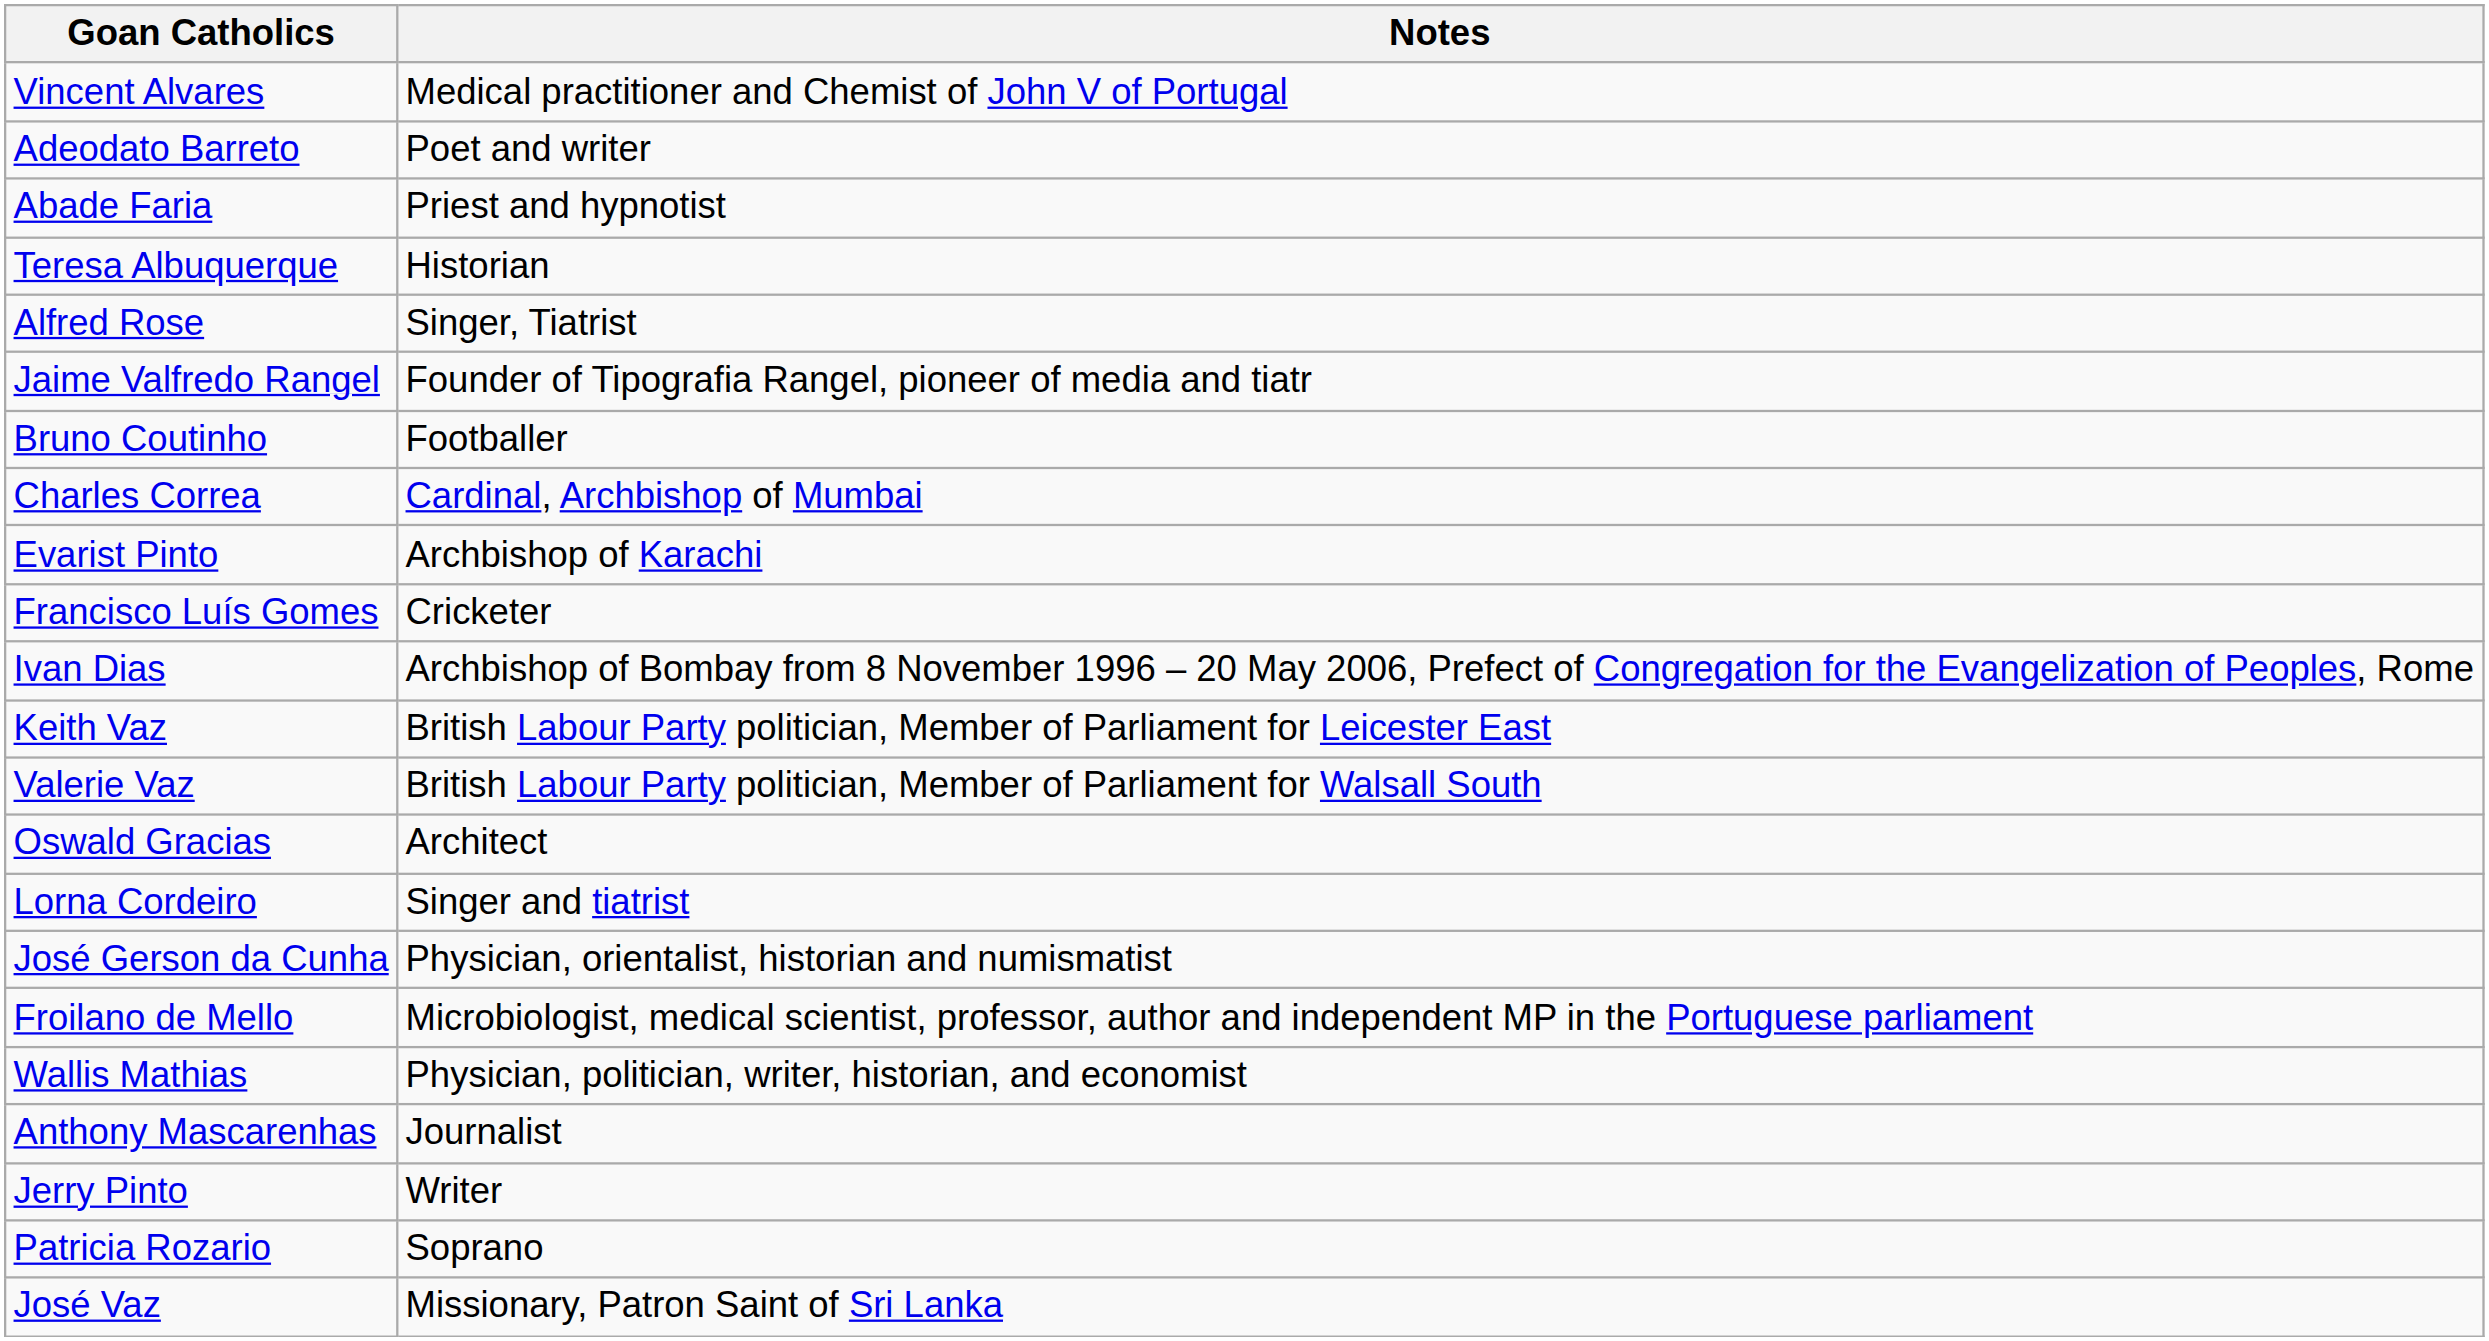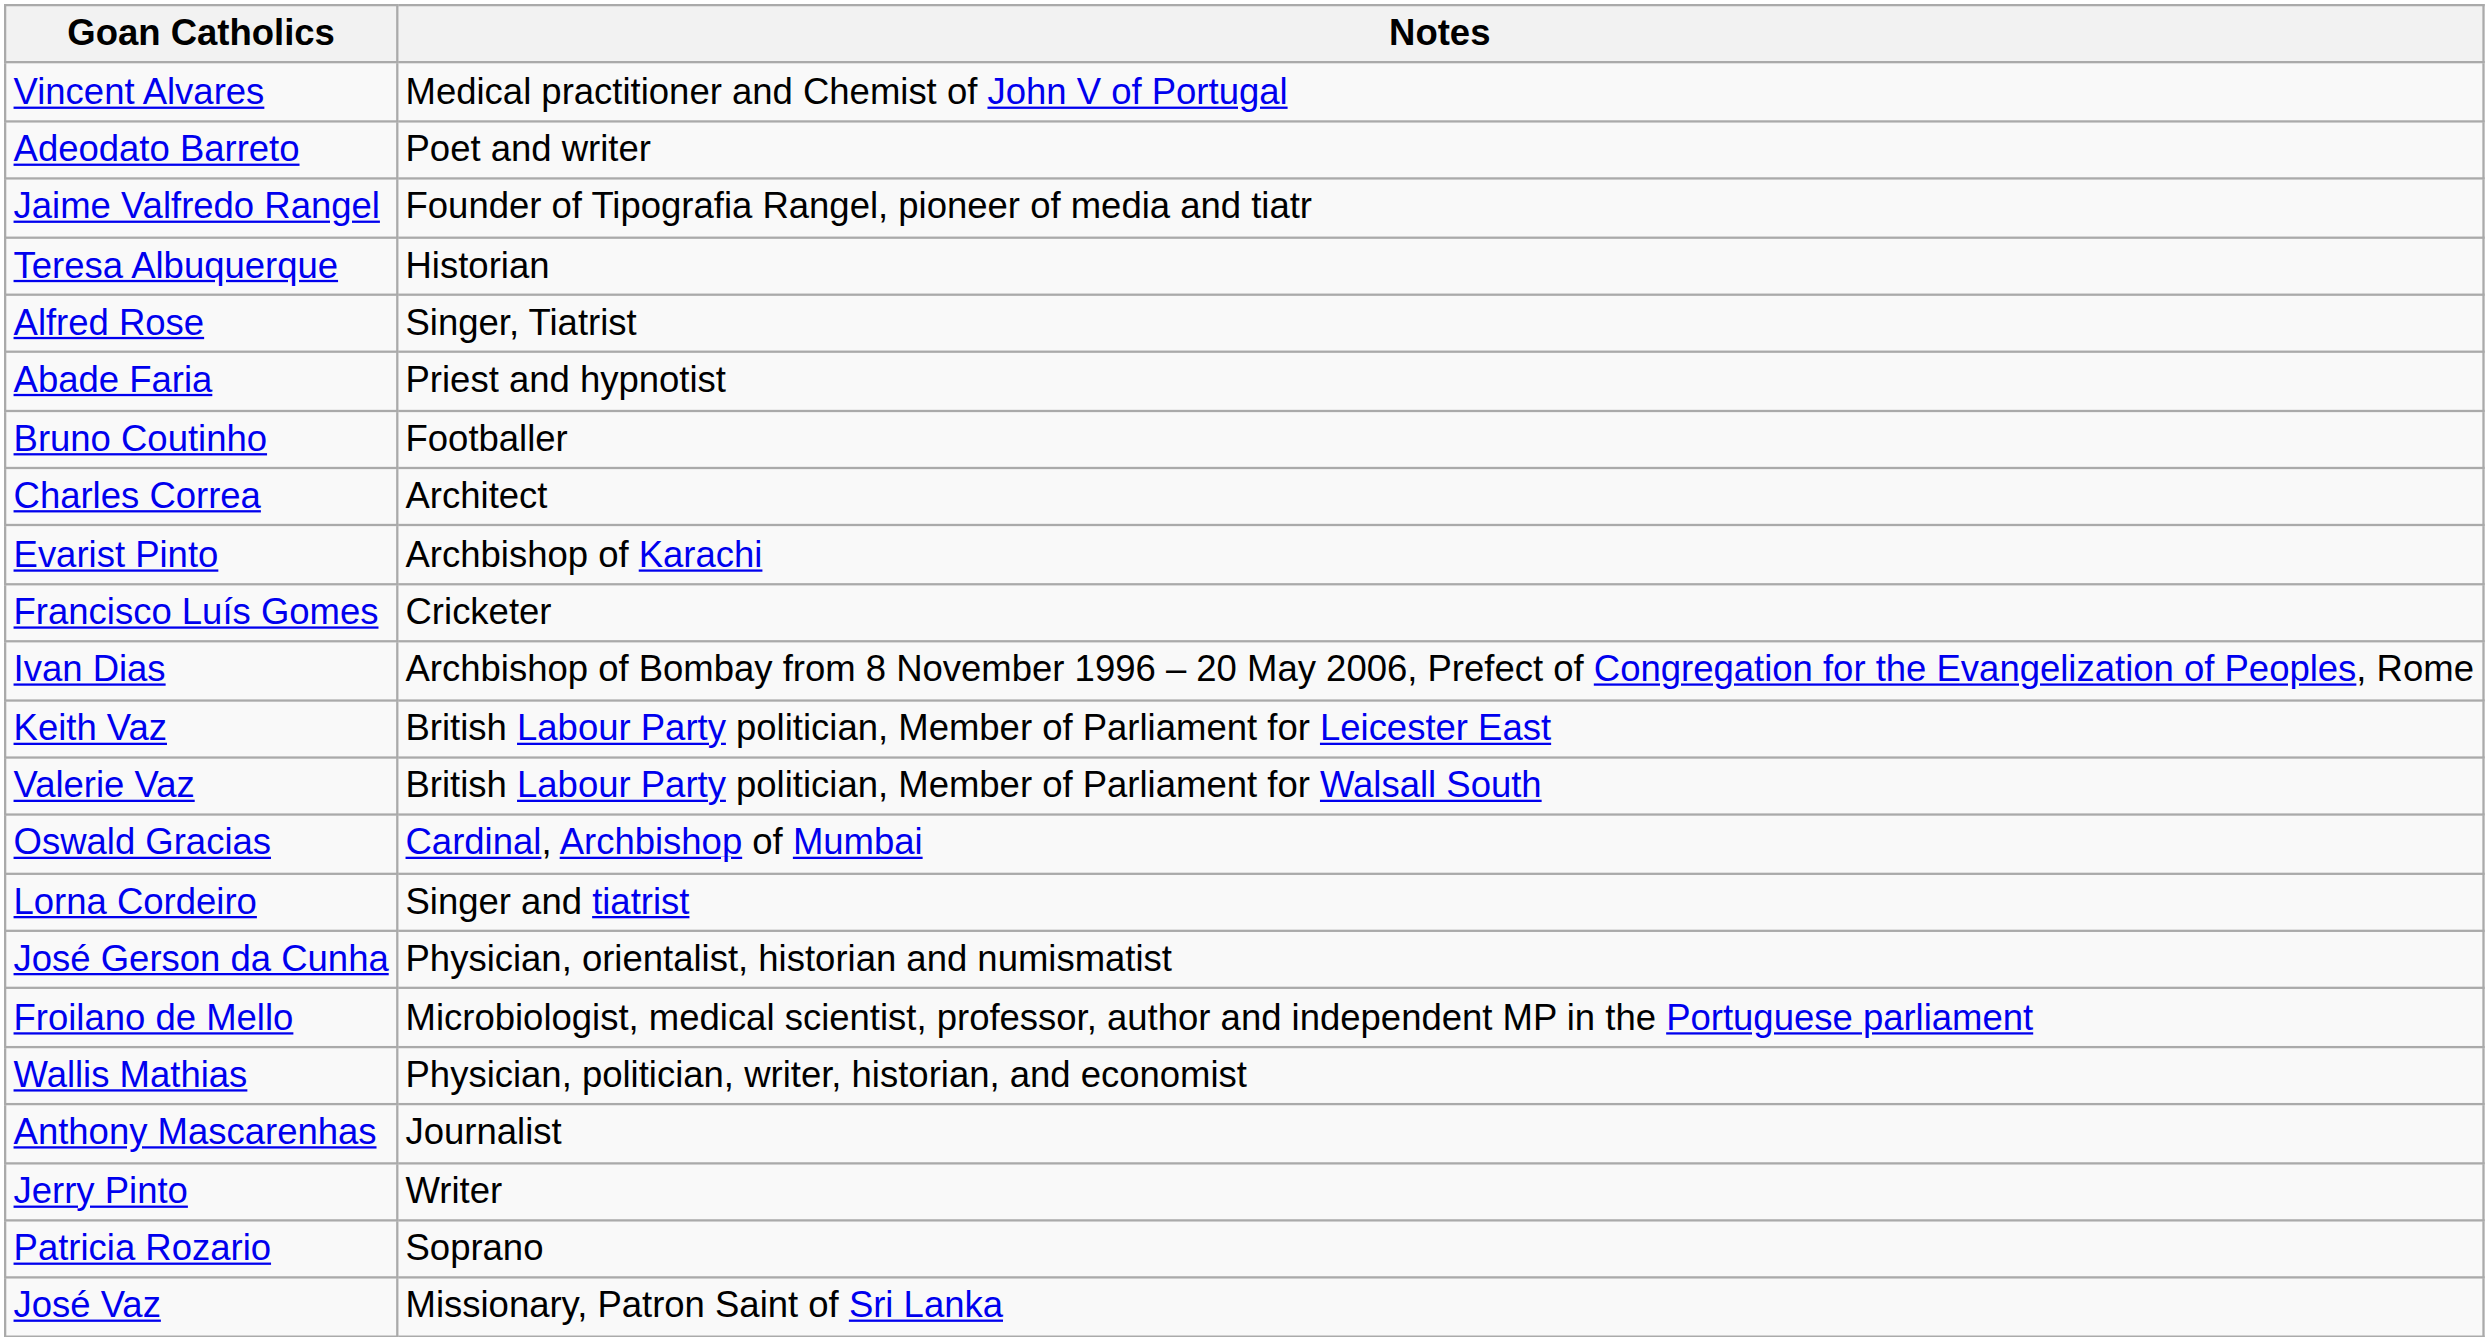 <table class="wikitable">
 <tr>
 <th>Goan Catholics</th>
 <th>Notes</th>
 </tr>
 <tr>
 <td><a href='#'>Vincent Alvares</a></td>
 <td>Medical practitioner and Chemist of <a href='#'>John V of Portugal</a></td>
 </tr>
 <tr>
 <td><a href='#'>Adeodato Barreto</a></td>
 <td>Poet and writer</td>
 </tr>
 <tr>
-<td><a href='#'>Abade Faria</a></td>
-<td>Priest and hypnotist</td>
+<td><a href='#'>Jaime Valfredo Rangel</a></td>
+<td>Founder of Tipografia Rangel, pioneer of media and tiatr</td>
 </tr>
 <tr>
 <td><a href='#'>Teresa Albuquerque</a></td>
 <td>Historian</td>
 </tr>
 <tr>
 <td><a href='#'>Alfred Rose</a></td>
 <td>Singer, Tiatrist</td>
 </tr>
 <tr>
-<td><a href='#'>Jaime Valfredo Rangel</a></td>
-<td>Founder of Tipografia Rangel, pioneer of media and tiatr</td>
+<td><a href='#'>Abade Faria</a></td>
+<td>Priest and hypnotist</td>
 </tr>
 <tr>
 <td><a href='#'>Bruno Coutinho</a></td>
 <td>Footballer</td>
 </tr>
 <tr>
 <td><a href='#'>Charles Correa</a></td>
-<td><a href='#'>Cardinal</a>, <a href='#'>Archbishop</a> of <a href='#'>Mumbai</a></td>
+<td>Architect</td>
 </tr>
 <tr>
 <td><a href='#'>Evarist Pinto</a></td>
 <td>Archbishop of <a href='#'>Karachi</a></td>
 </tr>
 <tr>
 <td><a href='#'>Francisco Luís Gomes</a></td>
 <td>Cricketer</td>
 </tr>
 <tr>
 <td><a href='#'>Ivan Dias</a></td>
 <td>Archbishop of Bombay from 8 November 1996 – 20 May 2006, Prefect of <a href='#'>Congregation for the Evangelization of Peoples</a>, Rome</td>
 </tr>
 <tr>
 <td><a href='#'>Keith Vaz</a></td>
 <td>British <a href='#'>Labour Party</a> politician, Member of Parliament for <a href='#'>Leicester East</a></td>
 </tr>
 <tr>
 <td><a href='#'>Valerie Vaz</a></td>
 <td>British <a href='#'>Labour Party</a> politician, Member of Parliament for <a href='#'>Walsall South</a></td>
 </tr>
 <tr>
 <td><a href='#'>Oswald Gracias</a></td>
-<td>Architect</td>
+<td><a href='#'>Cardinal</a>, <a href='#'>Archbishop</a> of <a href='#'>Mumbai</a></td>
 </tr>
 <tr>
 <td><a href='#'>Lorna Cordeiro</a></td>
 <td>Singer and <a href='#'>tiatrist</a></td>
 </tr>
 <tr>
 <td><a href='#'>José Gerson da Cunha</a></td>
 <td>Physician, orientalist, historian and numismatist</td>
 </tr>
 <tr>
 <td><a href='#'>Froilano de Mello</a></td>
 <td>Microbiologist, medical scientist, professor, author and independent MP in the <a href='#'>Portuguese parliament</a></td>
 </tr>
 <tr>
 <td><a href='#'>Wallis Mathias</a></td>
 <td>Physician, politician, writer, historian, and economist</td>
 </tr>
 <tr>
 <td><a href='#'>Anthony Mascarenhas</a></td>
 <td>Journalist</td>
 </tr>
 <tr>
 <td><a href='#'>Jerry Pinto</a></td>
 <td>Writer</td>
 </tr>
 <tr>
 <td><a href='#'>Patricia Rozario</a></td>
 <td>Soprano</td>
 </tr>
 <tr>
 <td><a href='#'>José Vaz</a></td>
 <td>Missionary, Patron Saint of <a href='#'>Sri Lanka</a></td>
 </tr>
 </table>
